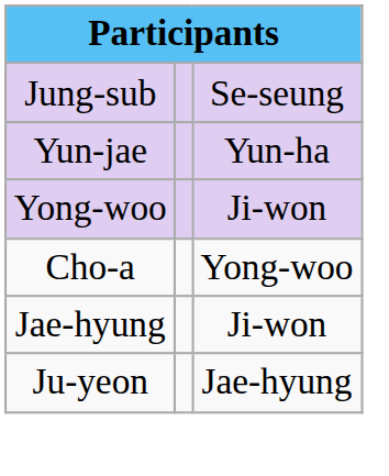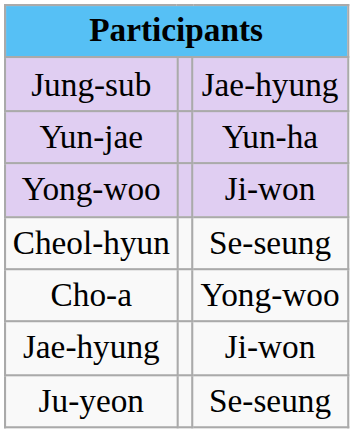 <table class="wikitable" style="text-align:center">
 <tr style="background:#56c0f5; font-weight:bold; text-align:center">
 <td colspan="3">Participants</td>
 </tr>
 <tr style="background:#E0CEF2;">
 <td>Jung-sub</td>
 <td></td>
-<td>Se-seung</td>
+<td>Jae-hyung</td>
 </tr>
 <tr style="background:#E0CEF2;">
 <td>Yun-jae</td>
 <td></td>
 <td>Yun-ha</td>
 </tr>
 <tr style="background:#E0CEF2;">
 <td>Yong-woo</td>
 <td></td>
 <td>Ji-won</td>
+</tr>
+<tr>
+<td>Cheol-hyun</td>
+<td></td>
+<td>Se-seung</td>
 </tr>
 <tr>
 <td>Cho-a</td>
 <td></td>
 <td>Yong-woo</td>
 </tr>
 <tr>
 <td>Jae-hyung</td>
 <td></td>
 <td>Ji-won</td>
 </tr>
 <tr>
 <td>Ju-yeon</td>
 <td></td>
-<td>Jae-hyung</td>
+<td>Se-seung</td>
 </tr>
 </table>
